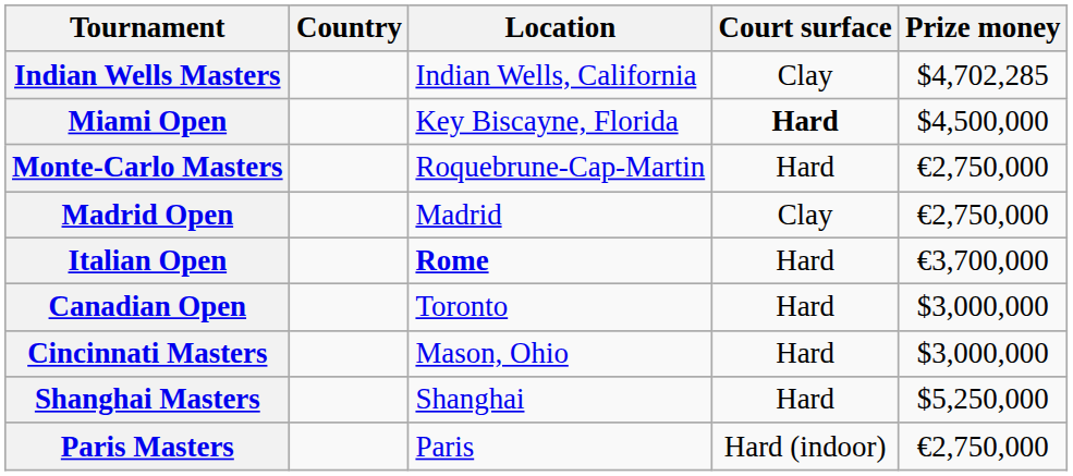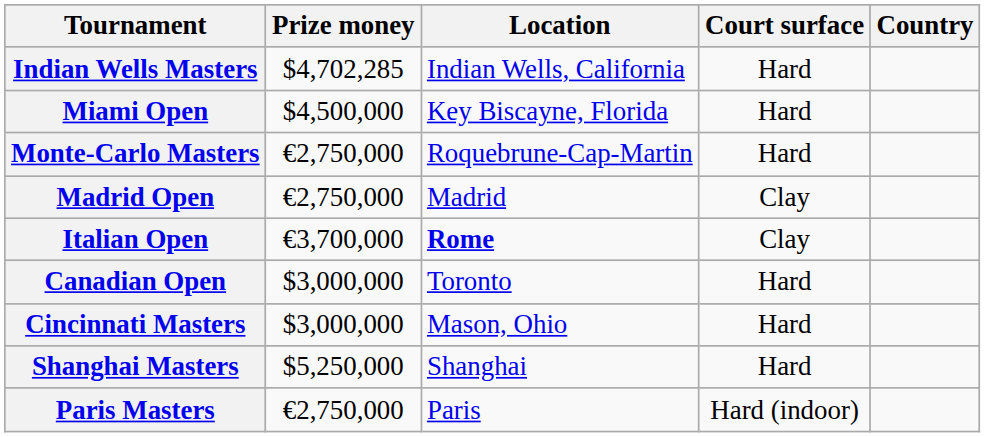 <table class="wikitable plainrowheaders nowrap">
 <tr>
 <th scope="col">Tournament</th>
-<th scope="col">Country</th>
+<th scope="col">Prize money</th>
 <th scope="col">Location</th>
 <th scope="col">Court surface</th>
-<th scope="col">Prize money</th>
+<th scope="col">Country</th>
 </tr>
 <tr>
 <th scope="row"><a href='#'>Indian Wells Masters</a></th>
+<td align="center">$4,702,285</td>
+<td><a href='#'>Indian Wells, California</a></td>
+<td align="center">Hard</td>
 <td></td>
-<td><a href='#'>Indian Wells, California</a></td>
-<td align="center">Clay</td>
-<td align="center">$4,702,285</td>
 </tr>
 <tr>
 <th scope="row"><a href='#'>Miami Open</a></th>
+<td align="center">$4,500,000</td>
+<td><a href='#'>Key Biscayne, Florida</a></td>
+<td align="center">Hard</td>
 <td></td>
-<td><a href='#'>Key Biscayne, Florida</a></td>
-<td align="center"><strong>Hard</strong></td>
-<td align="center">$4,500,000</td>
 </tr>
 <tr>
 <th scope="row"><a href='#'>Monte-Carlo Masters</a></th>
-<td></td>
+<td align="center">€2,750,000</td>
 <td><a href='#'>Roquebrune-Cap-Martin</a></td>
 <td align="center">Hard</td>
-<td align="center">€2,750,000</td>
+<td></td>
 </tr>
 <tr>
 <th scope="row"><a href='#'>Madrid Open</a></th>
-<td></td>
+<td align="center">€2,750,000</td>
 <td><a href='#'>Madrid</a></td>
 <td align="center">Clay</td>
-<td align="center">€2,750,000</td>
+<td></td>
 </tr>
 <tr>
 <th scope="row"><a href='#'>Italian Open</a></th>
+<td align="center">€3,700,000</td>
+<td><strong><a href='#'>Rome</a></strong></td>
+<td align="center">Clay</td>
 <td></td>
-<td><strong><a href='#'>Rome</a></strong></td>
-<td align="center">Hard</td>
-<td align="center">€3,700,000</td>
 </tr>
 <tr>
 <th scope="row"><a href='#'>Canadian Open</a></th>
-<td></td>
+<td align="center">$3,000,000</td>
 <td><a href='#'>Toronto</a></td>
 <td align="center">Hard</td>
-<td align="center">$3,000,000</td>
+<td></td>
 </tr>
 <tr>
 <th scope="row"><a href='#'>Cincinnati Masters</a></th>
-<td></td>
+<td align="center">$3,000,000</td>
 <td><a href='#'>Mason, Ohio</a></td>
 <td align="center">Hard</td>
-<td align="center">$3,000,000</td>
+<td></td>
 </tr>
 <tr>
 <th scope="row"><a href='#'>Shanghai Masters</a></th>
-<td></td>
+<td align="center">$5,250,000</td>
 <td><a href='#'>Shanghai</a></td>
 <td align="center">Hard</td>
-<td align="center">$5,250,000</td>
+<td></td>
 </tr>
 <tr>
 <th scope="row"><a href='#'>Paris Masters</a></th>
-<td></td>
+<td align="center">€2,750,000</td>
 <td><a href='#'>Paris</a></td>
 <td align="center">Hard (indoor)</td>
-<td align="center">€2,750,000</td>
+<td></td>
 </tr>
 </table>
